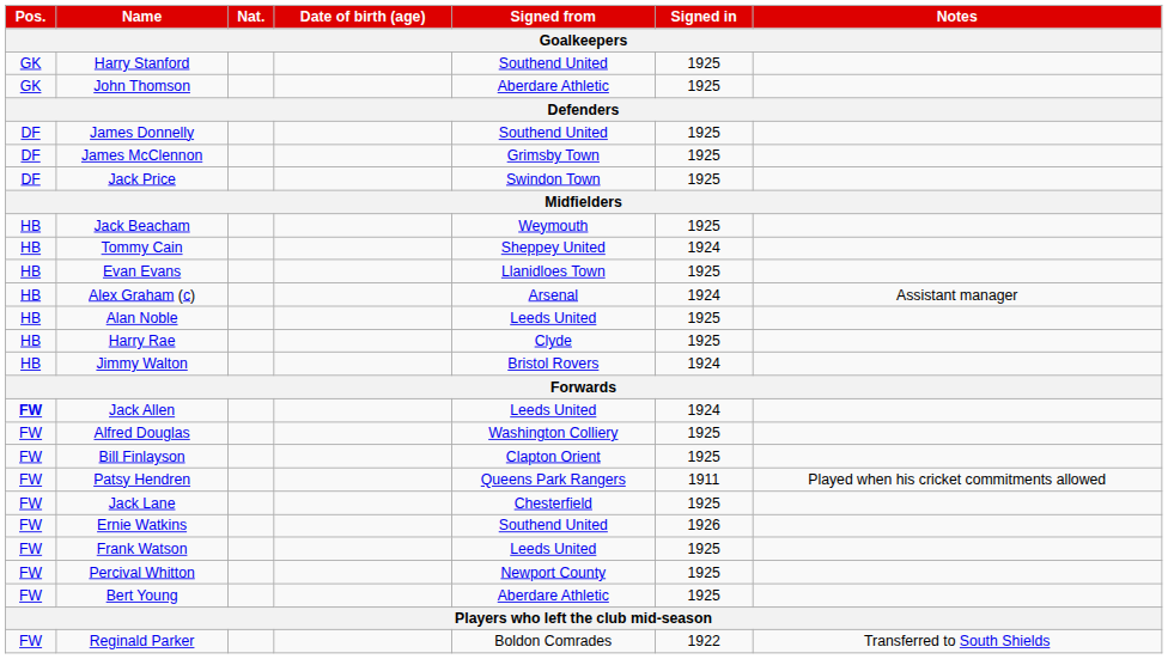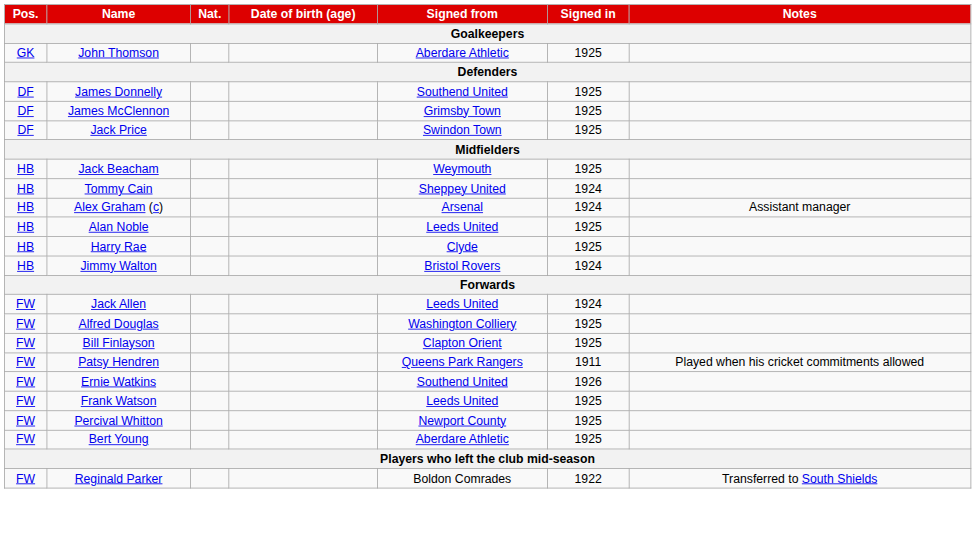 <table class="wikitable"  style="text-align:center; font-size:90%; width:90%;">
 <tr>
 <th style="background:#d00; color:white; text-align:center;">Pos.</th>
 <th style="background:#d00; color:white; text-align:center;">Name</th>
 <th style="background:#d00; color:white; text-align:center;">Nat.</th>
 <th style="background:#d00; color:white; text-align:center;">Date of birth (age)</th>
 <th style="background:#d00; color:white; text-align:center;">Signed from</th>
 <th style="background:#d00; color:white; text-align:center;">Signed in</th>
 <th style="background:#d00; color:white; text-align:center;">Notes</th>
 </tr>
 <tr>
 <th colspan="7">Goalkeepers</th>
-</tr>
-<tr>
-<td><a href='#'>GK</a></td>
-<td><a href='#'>Harry Stanford</a></td>
-<td></td>
-<td></td>
-<td><a href='#'>Southend United</a></td>
-<td>1925</td>
-<td></td>
 </tr>
 <tr>
 <td><a href='#'>GK</a></td>
 <td><a href='#'>John Thomson</a></td>
 <td></td>
 <td></td>
 <td><a href='#'>Aberdare Athletic</a></td>
 <td>1925</td>
 <td></td>
 </tr>
 <tr>
 <th colspan="7">Defenders</th>
 </tr>
 <tr>
 <td><a href='#'>DF</a></td>
 <td><a href='#'>James Donnelly</a></td>
 <td></td>
 <td></td>
 <td><a href='#'>Southend United</a></td>
 <td>1925</td>
 <td></td>
 </tr>
 <tr>
 <td><a href='#'>DF</a></td>
 <td><a href='#'>James McClennon</a></td>
 <td></td>
 <td></td>
 <td><a href='#'>Grimsby Town</a></td>
 <td>1925</td>
 <td></td>
 </tr>
 <tr>
 <td><a href='#'>DF</a></td>
 <td><a href='#'>Jack Price</a></td>
 <td></td>
 <td></td>
 <td><a href='#'>Swindon Town</a></td>
 <td>1925</td>
 <td></td>
 </tr>
 <tr>
 <th colspan="7">Midfielders</th>
 </tr>
 <tr>
 <td><a href='#'>HB</a></td>
 <td><a href='#'>Jack Beacham</a></td>
 <td></td>
 <td></td>
 <td><a href='#'>Weymouth</a></td>
 <td>1925</td>
 <td></td>
 </tr>
 <tr>
 <td><a href='#'>HB</a></td>
 <td><a href='#'>Tommy Cain</a></td>
 <td></td>
 <td></td>
 <td><a href='#'>Sheppey United</a></td>
 <td>1924</td>
 <td></td>
 </tr>
 <tr>
 <td><a href='#'>HB</a></td>
-<td><a href='#'>Evan Evans</a></td>
-<td></td>
-<td></td>
-<td><a href='#'>Llanidloes Town</a></td>
-<td>1925</td>
-<td></td>
-</tr>
-<tr>
-<td><a href='#'>HB</a></td>
 <td><a href='#'>Alex Graham</a> (<a href='#'>c</a>)</td>
 <td></td>
 <td></td>
 <td><a href='#'>Arsenal</a></td>
 <td>1924</td>
 <td>Assistant manager</td>
 </tr>
 <tr>
 <td><a href='#'>HB</a></td>
 <td><a href='#'>Alan Noble</a></td>
 <td></td>
 <td></td>
 <td><a href='#'>Leeds United</a></td>
 <td>1925</td>
 <td></td>
 </tr>
 <tr>
 <td><a href='#'>HB</a></td>
 <td><a href='#'>Harry Rae</a></td>
 <td></td>
 <td></td>
 <td><a href='#'>Clyde</a></td>
 <td>1925</td>
 <td></td>
 </tr>
 <tr>
 <td><a href='#'>HB</a></td>
 <td><a href='#'>Jimmy Walton</a></td>
 <td></td>
 <td></td>
 <td><a href='#'>Bristol Rovers</a></td>
 <td>1924</td>
 <td></td>
 </tr>
 <tr>
 <th colspan="7">Forwards</th>
 </tr>
 <tr>
-<td><strong><a href='#'>FW</a></strong></td>
+<td><a href='#'>FW</a></td>
 <td><a href='#'>Jack Allen</a></td>
 <td></td>
 <td></td>
 <td><a href='#'>Leeds United</a></td>
 <td>1924</td>
 <td></td>
 </tr>
 <tr>
 <td><a href='#'>FW</a></td>
 <td><a href='#'>Alfred Douglas</a></td>
 <td></td>
 <td></td>
 <td><a href='#'>Washington Colliery</a></td>
 <td>1925</td>
 <td></td>
 </tr>
 <tr>
 <td><a href='#'>FW</a></td>
 <td><a href='#'>Bill Finlayson</a></td>
 <td></td>
 <td></td>
 <td><a href='#'>Clapton Orient</a></td>
 <td>1925</td>
 <td></td>
 </tr>
 <tr>
 <td><a href='#'>FW</a></td>
 <td><a href='#'>Patsy Hendren</a></td>
 <td></td>
 <td></td>
 <td><a href='#'>Queens Park Rangers</a></td>
 <td>1911</td>
 <td>Played when his cricket commitments allowed</td>
-</tr>
-<tr>
-<td><a href='#'>FW</a></td>
-<td><a href='#'>Jack Lane</a></td>
-<td></td>
-<td></td>
-<td><a href='#'>Chesterfield</a></td>
-<td>1925</td>
-<td></td>
 </tr>
 <tr>
 <td><a href='#'>FW</a></td>
 <td><a href='#'>Ernie Watkins</a></td>
 <td></td>
 <td></td>
 <td><a href='#'>Southend United</a></td>
 <td>1926</td>
 <td></td>
 </tr>
 <tr>
 <td><a href='#'>FW</a></td>
 <td><a href='#'>Frank Watson</a></td>
 <td></td>
 <td></td>
 <td><a href='#'>Leeds United</a></td>
 <td>1925</td>
 <td></td>
 </tr>
 <tr>
 <td><a href='#'>FW</a></td>
 <td><a href='#'>Percival Whitton</a></td>
 <td></td>
 <td></td>
 <td><a href='#'>Newport County</a></td>
 <td>1925</td>
 <td></td>
 </tr>
 <tr>
 <td><a href='#'>FW</a></td>
 <td><a href='#'>Bert Young</a></td>
 <td></td>
 <td></td>
 <td><a href='#'>Aberdare Athletic</a></td>
 <td>1925</td>
 <td></td>
 </tr>
 <tr>
 <th colspan="7">Players who left the club mid-season</th>
 </tr>
 <tr>
 <td><a href='#'>FW</a></td>
 <td><a href='#'>Reginald Parker</a></td>
 <td></td>
 <td></td>
 <td>Boldon Comrades</td>
 <td>1922</td>
 <td>Transferred to <a href='#'>South Shields</a></td>
 </tr>
 </table>
